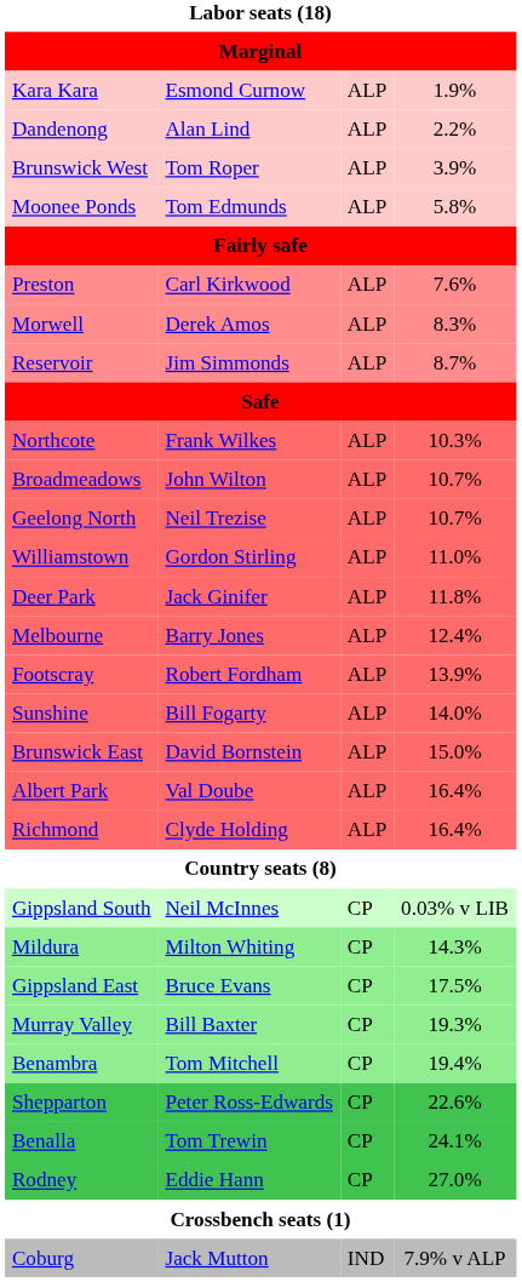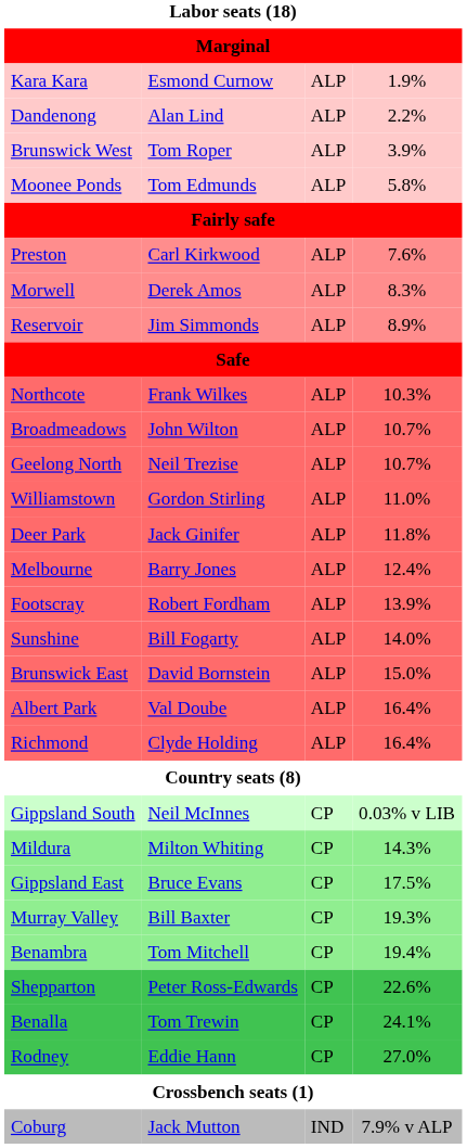 <table class="toccolours" cellpadding="5" cellspacing="0" style="float:left; margin-right:.5em; margin-top:.4em; font-size:90%;">
 <tr>
 <td COLSPAN=4 align="center"><strong>Labor seats (18)</strong></td>
 </tr>
 <tr>
 <td COLSPAN=4 align="center" bgcolor="red"><span><strong>Marginal</strong></span></td>
 </tr>
 <tr>
 <td align="left" bgcolor="FFCACA"><a href='#'>Kara Kara</a></td>
 <td align="left" bgcolor="FFCACA"><a href='#'>Esmond Curnow</a></td>
 <td align="left" bgcolor="FFCACA">ALP</td>
 <td align="center" bgcolor="FFCACA">1.9%</td>
 </tr>
 <tr>
 <td align="left" bgcolor="FFCACA"><a href='#'>Dandenong</a></td>
 <td align="left" bgcolor="FFCACA"><a href='#'>Alan Lind</a></td>
 <td align="left" bgcolor="FFCACA">ALP</td>
 <td align="center" bgcolor="FFCACA">2.2%</td>
 </tr>
 <tr>
 <td align="left" bgcolor="FFCACA"><a href='#'>Brunswick West</a></td>
 <td align="left" bgcolor="FFCACA"><a href='#'>Tom Roper</a></td>
 <td align="left" bgcolor="FFCACA">ALP</td>
 <td align="center" bgcolor="FFCACA">3.9%</td>
 </tr>
 <tr>
 <td align="left" bgcolor="FFCACA"><a href='#'>Moonee Ponds</a></td>
 <td align="left" bgcolor="FFCACA"><a href='#'>Tom Edmunds</a></td>
 <td align="left" bgcolor="FFCACA">ALP</td>
 <td align="center" bgcolor="FFCACA">5.8%</td>
 </tr>
 <tr>
 <td COLSPAN=4 align="center" bgcolor="red"><span><strong>Fairly safe</strong></span></td>
 </tr>
 <tr>
 <td align="left" bgcolor="FF8D8D"><a href='#'>Preston</a></td>
 <td align="left" bgcolor="FF8D8D"><a href='#'>Carl Kirkwood</a></td>
 <td align="left" bgcolor="FF8D8D">ALP</td>
 <td align="center" bgcolor="FF8D8D">7.6%</td>
 </tr>
 <tr>
 <td align="left" bgcolor="FF8D8D"><a href='#'>Morwell</a></td>
 <td align="left" bgcolor="FF8D8D"><a href='#'>Derek Amos</a></td>
 <td align="left" bgcolor="FF8D8D">ALP</td>
 <td align="center" bgcolor="FF8D8D">8.3%</td>
 </tr>
 <tr>
 <td align="left" bgcolor="FF8D8D"><a href='#'>Reservoir</a></td>
 <td align="left" bgcolor="FF8D8D"><a href='#'>Jim Simmonds</a></td>
 <td align="left" bgcolor="FF8D8D">ALP</td>
-<td align="center" bgcolor="FF8D8D">8.7%</td>
+<td align="center" bgcolor="FF8D8D">8.9%</td>
 </tr>
 <tr>
 <td COLSPAN=4 align="center" bgcolor="red"><span><strong>Safe</strong></span></td>
 </tr>
 <tr>
 <td align="left" bgcolor="FF6B6B"><a href='#'>Northcote</a></td>
 <td align="left" bgcolor="FF6B6B"><a href='#'>Frank Wilkes</a></td>
 <td align="left" bgcolor="FF6B6B">ALP</td>
 <td align="center" bgcolor="FF6B6B">10.3%</td>
 </tr>
 <tr>
 <td align="left" bgcolor="FF6B6B"><a href='#'>Broadmeadows</a></td>
 <td align="left" bgcolor="FF6B6B"><a href='#'>John Wilton</a></td>
 <td align="left" bgcolor="FF6B6B">ALP</td>
 <td align="center" bgcolor="FF6B6B">10.7%</td>
 </tr>
 <tr>
 <td align="left" bgcolor="FF6B6B"><a href='#'>Geelong North</a></td>
 <td align="left" bgcolor="FF6B6B"><a href='#'>Neil Trezise</a></td>
 <td align="left" bgcolor="FF6B6B">ALP</td>
 <td align="center" bgcolor="FF6B6B">10.7%</td>
 </tr>
 <tr>
 <td align="left" bgcolor="FF6B6B"><a href='#'>Williamstown</a></td>
 <td align="left" bgcolor="FF6B6B"><a href='#'>Gordon Stirling</a></td>
 <td align="left" bgcolor="FF6B6B">ALP</td>
 <td align="center" bgcolor="FF6B6B">11.0%</td>
 </tr>
 <tr>
 <td align="left" bgcolor="FF6B6B"><a href='#'>Deer Park</a></td>
 <td align="left" bgcolor="FF6B6B"><a href='#'>Jack Ginifer</a></td>
 <td align="left" bgcolor="FF6B6B">ALP</td>
 <td align="center" bgcolor="FF6B6B">11.8%</td>
 </tr>
 <tr>
 <td align="left" bgcolor="FF6B6B"><a href='#'>Melbourne</a></td>
 <td align="left" bgcolor="FF6B6B"><a href='#'>Barry Jones</a></td>
 <td align="left" bgcolor="FF6B6B">ALP</td>
 <td align="center" bgcolor="FF6B6B">12.4%</td>
 </tr>
 <tr>
 <td align="left" bgcolor="FF6B6B"><a href='#'>Footscray</a></td>
 <td align="left" bgcolor="FF6B6B"><a href='#'>Robert Fordham</a></td>
 <td align="left" bgcolor="FF6B6B">ALP</td>
 <td align="center" bgcolor="FF6B6B">13.9%</td>
 </tr>
 <tr>
 <td align="left" bgcolor="FF6B6B"><a href='#'>Sunshine</a></td>
 <td align="left" bgcolor="FF6B6B"><a href='#'>Bill Fogarty</a></td>
 <td align="left" bgcolor="FF6B6B">ALP</td>
 <td align="center" bgcolor="FF6B6B">14.0%</td>
 </tr>
 <tr>
 <td align="left" bgcolor="FF6B6B"><a href='#'>Brunswick East</a></td>
 <td align="left" bgcolor="FF6B6B"><a href='#'>David Bornstein</a></td>
 <td align="left" bgcolor="FF6B6B">ALP</td>
 <td align="center" bgcolor="FF6B6B">15.0%</td>
 </tr>
 <tr>
 <td align="left" bgcolor="FF6B6B"><a href='#'>Albert Park</a></td>
 <td align="left" bgcolor="FF6B6B"><a href='#'>Val Doube</a></td>
 <td align="left" bgcolor="FF6B6B">ALP</td>
 <td align="center" bgcolor="FF6B6B">16.4%</td>
 </tr>
 <tr>
 <td align="left" bgcolor="FF6B6B"><a href='#'>Richmond</a></td>
 <td align="left" bgcolor="FF6B6B"><a href='#'>Clyde Holding</a></td>
 <td align="left" bgcolor="FF6B6B">ALP</td>
 <td align="center" bgcolor="FF6B6B">16.4%</td>
 </tr>
 <tr>
 <td COLSPAN=4 align="center"><strong>Country seats (8)</strong></td>
 </tr>
 <tr>
 <td align="left" bgcolor="CCFFCC"><a href='#'>Gippsland South</a></td>
 <td align="left" bgcolor="CCFFCC"><a href='#'>Neil McInnes</a></td>
 <td align="left" bgcolor="CCFFCC">CP</td>
 <td align="center" bgcolor="CCFFCC">0.03% v LIB</td>
 </tr>
 <tr>
 <td align="left" bgcolor="90EE90"><a href='#'>Mildura</a></td>
 <td align="left" bgcolor="90EE90"><a href='#'>Milton Whiting</a></td>
 <td align="left" bgcolor="90EE90">CP</td>
 <td align="center" bgcolor="90EE90">14.3%</td>
 </tr>
 <tr>
 <td align="left" bgcolor="90EE90"><a href='#'>Gippsland East</a></td>
 <td align="left" bgcolor="90EE90"><a href='#'>Bruce Evans</a></td>
 <td align="left" bgcolor="90EE90">CP</td>
 <td align="center" bgcolor="90EE90">17.5%</td>
 </tr>
 <tr>
 <td align="left" bgcolor="90EE90"><a href='#'>Murray Valley</a></td>
 <td align="left" bgcolor="90EE90"><a href='#'>Bill Baxter</a></td>
 <td align="left" bgcolor="90EE90">CP</td>
 <td align="center" bgcolor="90EE90">19.3%</td>
 </tr>
 <tr>
 <td align="left" bgcolor="90EE90"><a href='#'>Benambra</a></td>
 <td align="left" bgcolor="90EE90"><a href='#'>Tom Mitchell</a></td>
 <td align="left" bgcolor="90EE90">CP</td>
 <td align="center" bgcolor="90EE90">19.4%</td>
 </tr>
 <tr>
 <td align="left" bgcolor="40C351"><a href='#'>Shepparton</a></td>
 <td align="left" bgcolor="40C351"><a href='#'>Peter Ross-Edwards</a></td>
 <td align="left" bgcolor="40C351">CP</td>
 <td align="center" bgcolor="40C351">22.6%</td>
 </tr>
 <tr>
 <td align="left" bgcolor="40C351"><a href='#'>Benalla</a></td>
 <td align="left" bgcolor="40C351"><a href='#'>Tom Trewin</a></td>
 <td align="left" bgcolor="40C351">CP</td>
 <td align="center" bgcolor="40C351">24.1%</td>
 </tr>
 <tr>
 <td align="left" bgcolor="40C351"><a href='#'>Rodney</a></td>
 <td align="left" bgcolor="40C351"><a href='#'>Eddie Hann</a></td>
 <td align="left" bgcolor="40C351">CP</td>
 <td align="center" bgcolor="40C351">27.0%</td>
 </tr>
 <tr>
 <td COLSPAN=4 align="center"><strong>Crossbench seats (1)</strong></td>
 </tr>
 <tr>
 <td align="left" bgcolor="BBBBBB"><a href='#'>Coburg</a></td>
 <td align="left" bgcolor="BBBBBB"><a href='#'>Jack Mutton</a></td>
 <td align="left" bgcolor="BBBBBB">IND</td>
 <td align="center" bgcolor="BBBBBB">7.9% v ALP</td>
 </tr>
 <tr>
 </tr>
 </table>
